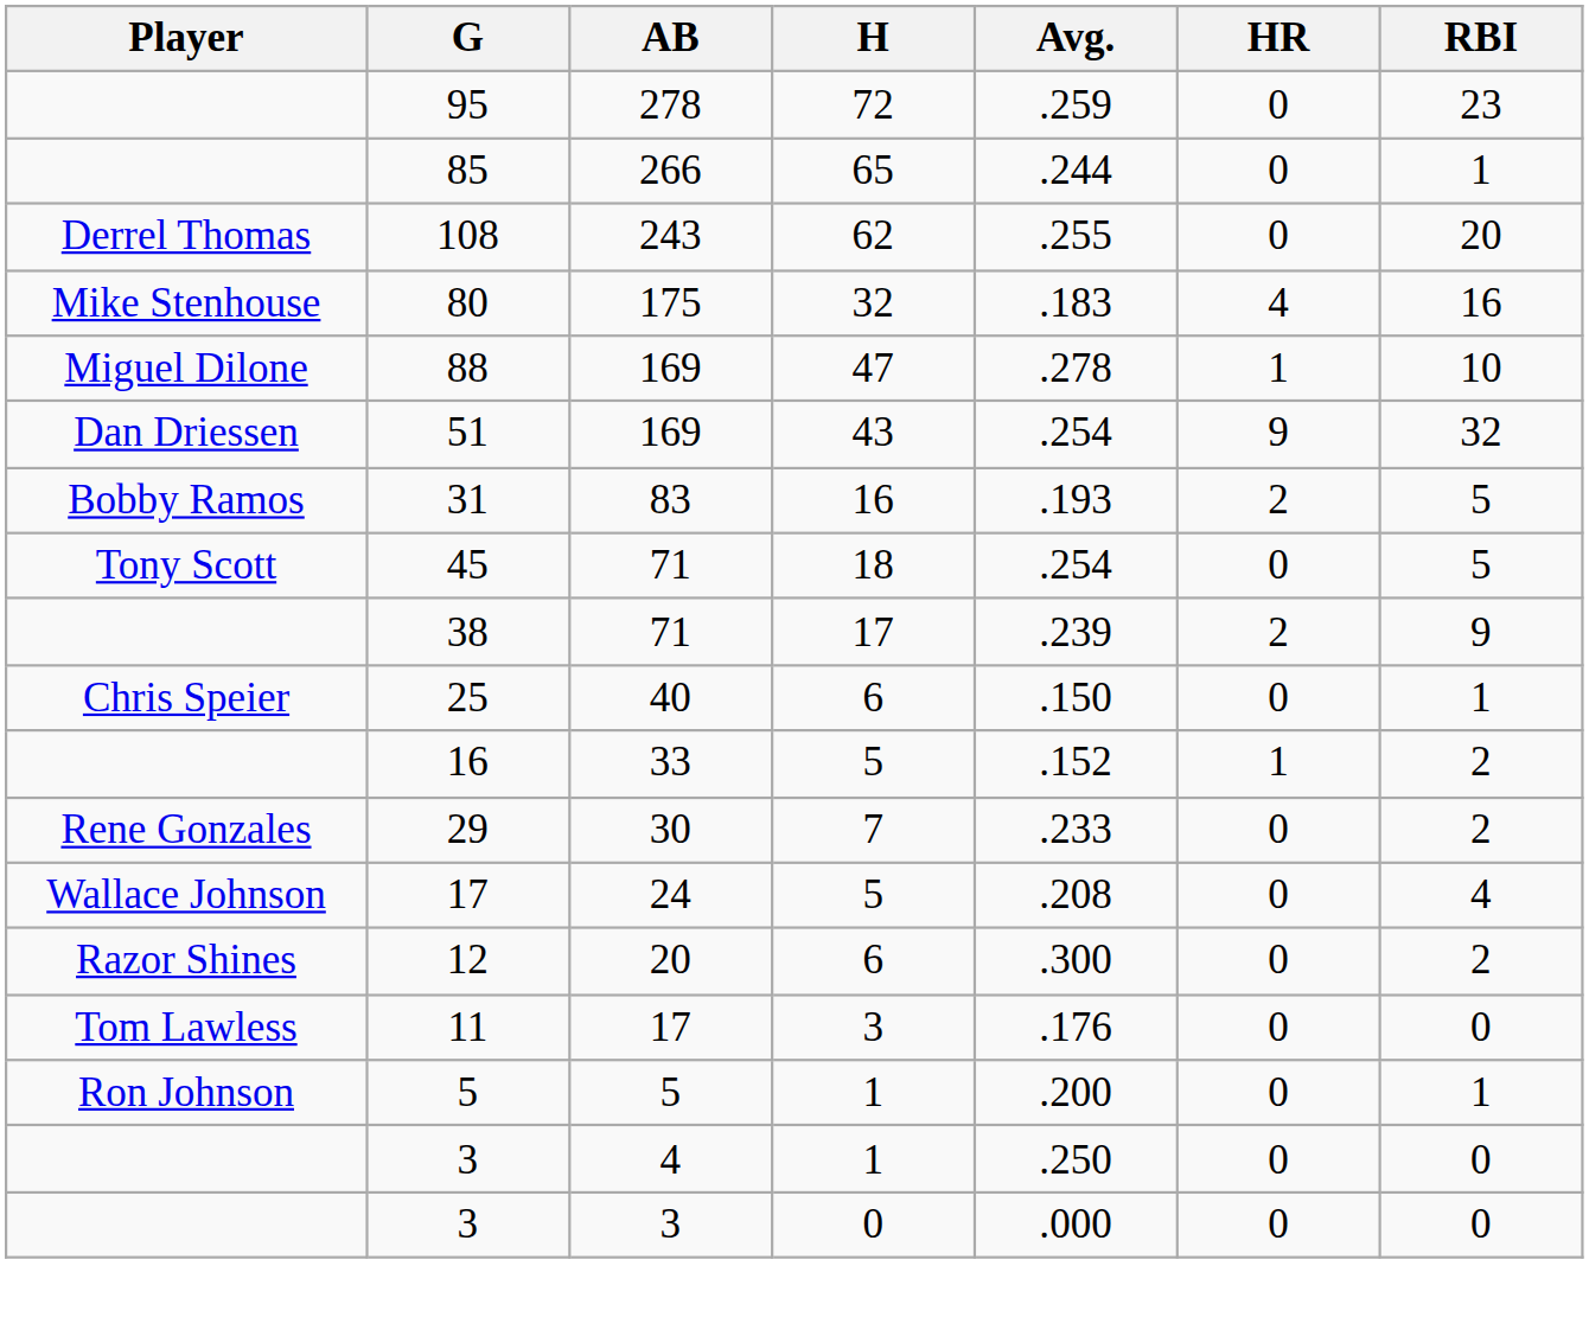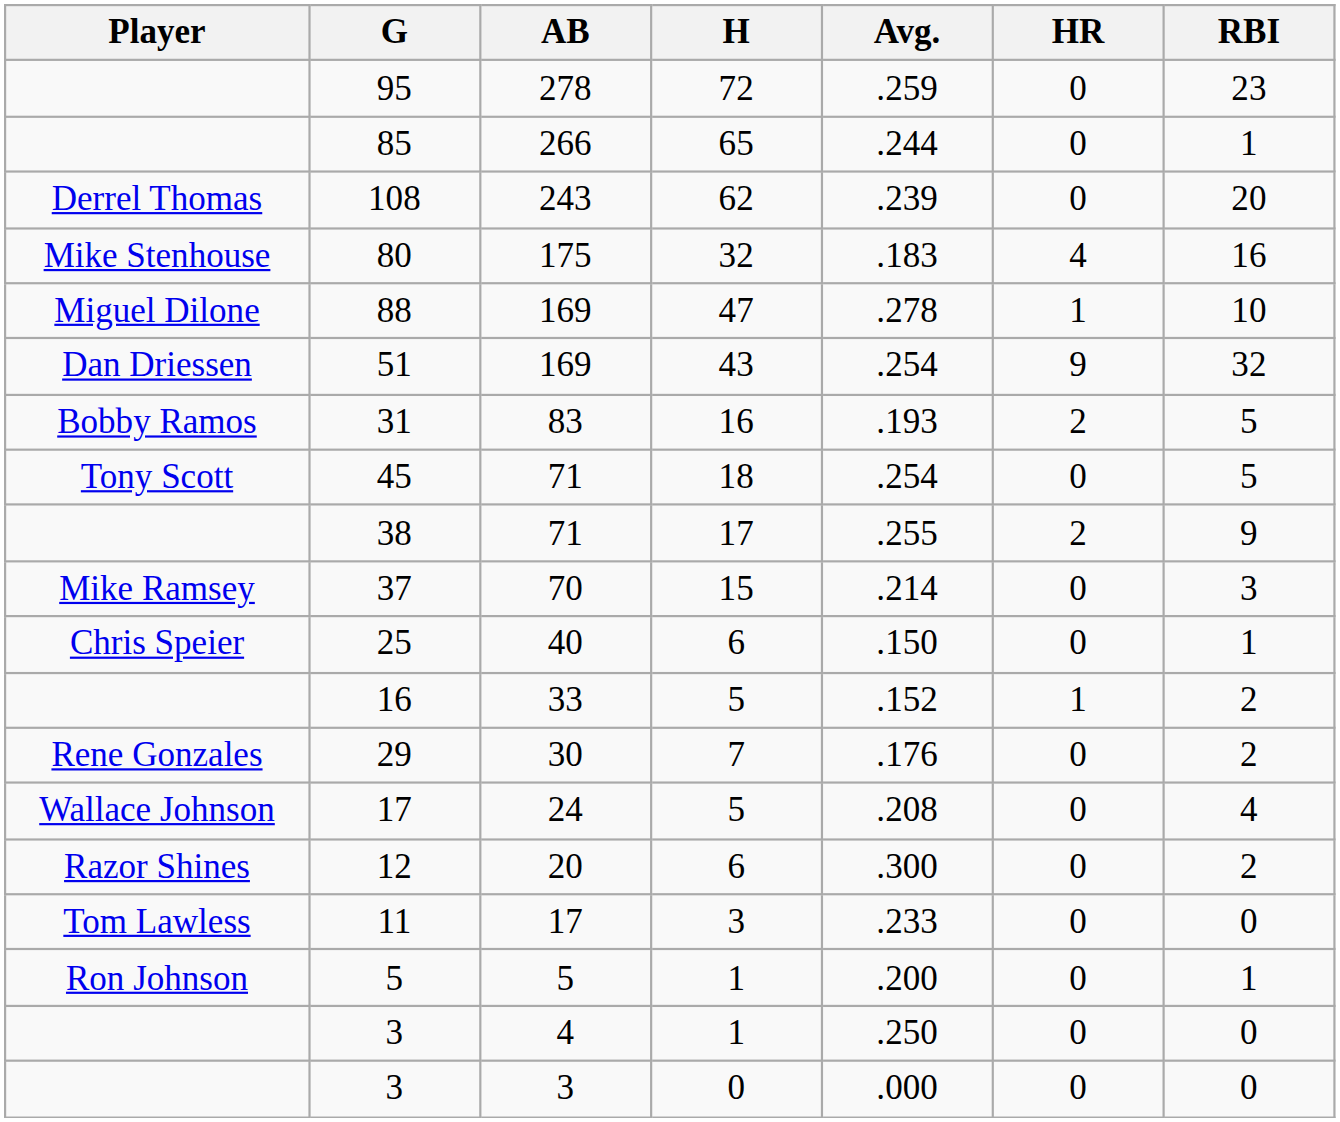 <table class="wikitable sortable">
 <tr>
 <th bgcolor="#DDDDFF" width="16%">Player</th>
 <th bgcolor="#DDDDFF" width="9%">G</th>
 <th bgcolor="#DDDDFF" width="9%">AB</th>
 <th bgcolor="#DDDDFF" width="9%">H</th>
 <th bgcolor="#DDDDFF" width="9%">Avg.</th>
 <th bgcolor="#DDDDFF" width="9%">HR</th>
 <th bgcolor="#DDDDFF" width="9%">RBI</th>
 </tr>
 <tr align="center">
 <td></td>
 <td>95</td>
 <td>278</td>
 <td>72</td>
 <td>.259</td>
 <td>0</td>
 <td>23</td>
 </tr>
 <tr align="center">
 <td></td>
 <td>85</td>
 <td>266</td>
 <td>65</td>
 <td>.244</td>
 <td>0</td>
 <td>1</td>
 </tr>
 <tr align="center">
 <td><a href='#'>Derrel Thomas</a></td>
 <td>108</td>
 <td>243</td>
 <td>62</td>
-<td>.255</td>
+<td>.239</td>
 <td>0</td>
 <td>20</td>
 </tr>
 <tr align=center>
 <td><a href='#'>Mike Stenhouse</a></td>
 <td>80</td>
 <td>175</td>
 <td>32</td>
 <td>.183</td>
 <td>4</td>
 <td>16</td>
 </tr>
 <tr align=center>
 <td><a href='#'>Miguel Dilone</a></td>
 <td>88</td>
 <td>169</td>
 <td>47</td>
 <td>.278</td>
 <td>1</td>
 <td>10</td>
 </tr>
 <tr align=center>
 <td><a href='#'>Dan Driessen</a></td>
 <td>51</td>
 <td>169</td>
 <td>43</td>
 <td>.254</td>
 <td>9</td>
 <td>32</td>
 </tr>
 <tr align=center>
 <td><a href='#'>Bobby Ramos</a></td>
 <td>31</td>
 <td>83</td>
 <td>16</td>
 <td>.193</td>
 <td>2</td>
 <td>5</td>
 </tr>
 <tr align=center>
 <td><a href='#'>Tony Scott</a></td>
 <td>45</td>
 <td>71</td>
 <td>18</td>
 <td>.254</td>
 <td>0</td>
 <td>5</td>
 </tr>
 <tr align=center>
 <td></td>
 <td>38</td>
 <td>71</td>
 <td>17</td>
-<td>.239</td>
+<td>.255</td>
 <td>2</td>
 <td>9</td>
+</tr>
+<tr align="center">
+<td><a href='#'>Mike Ramsey</a></td>
+<td>37</td>
+<td>70</td>
+<td>15</td>
+<td>.214</td>
+<td>0</td>
+<td>3</td>
 </tr>
 <tr align=center>
 <td><a href='#'>Chris Speier</a></td>
 <td>25</td>
 <td>40</td>
 <td>6</td>
 <td>.150</td>
 <td>0</td>
 <td>1</td>
 </tr>
 <tr align=center>
 <td></td>
 <td>16</td>
 <td>33</td>
 <td>5</td>
 <td>.152</td>
 <td>1</td>
 <td>2</td>
 </tr>
 <tr align="center">
 <td><a href='#'>Rene Gonzales</a></td>
 <td>29</td>
 <td>30</td>
 <td>7</td>
-<td>.233</td>
+<td>.176</td>
 <td>0</td>
 <td>2</td>
 </tr>
 <tr align=center>
 <td><a href='#'>Wallace Johnson</a></td>
 <td>17</td>
 <td>24</td>
 <td>5</td>
 <td>.208</td>
 <td>0</td>
 <td>4</td>
 </tr>
 <tr align=center>
 <td><a href='#'>Razor Shines</a></td>
 <td>12</td>
 <td>20</td>
 <td>6</td>
 <td>.300</td>
 <td>0</td>
 <td>2</td>
 </tr>
 <tr align=center>
 <td><a href='#'>Tom Lawless</a></td>
 <td>11</td>
 <td>17</td>
 <td>3</td>
-<td>.176</td>
+<td>.233</td>
 <td>0</td>
 <td>0</td>
 </tr>
 <tr align=center>
 <td><a href='#'>Ron Johnson</a></td>
 <td>5</td>
 <td>5</td>
 <td>1</td>
 <td>.200</td>
 <td>0</td>
 <td>1</td>
 </tr>
 <tr align=center>
 <td></td>
 <td>3</td>
 <td>4</td>
 <td>1</td>
 <td>.250</td>
 <td>0</td>
 <td>0</td>
 </tr>
 <tr align="center">
 <td></td>
 <td>3</td>
 <td>3</td>
 <td>0</td>
 <td>.000</td>
 <td>0</td>
 <td>0</td>
 </tr>
 </table>
